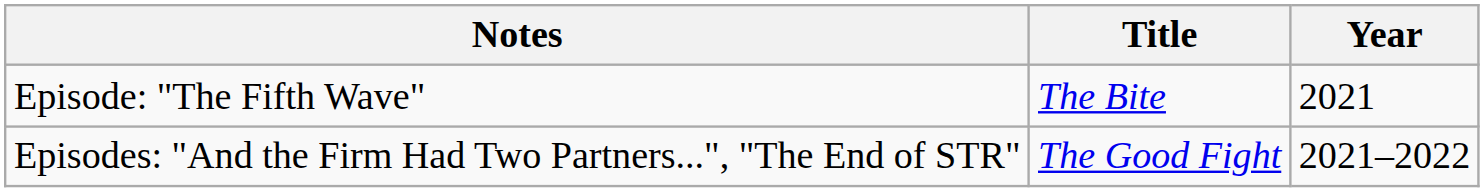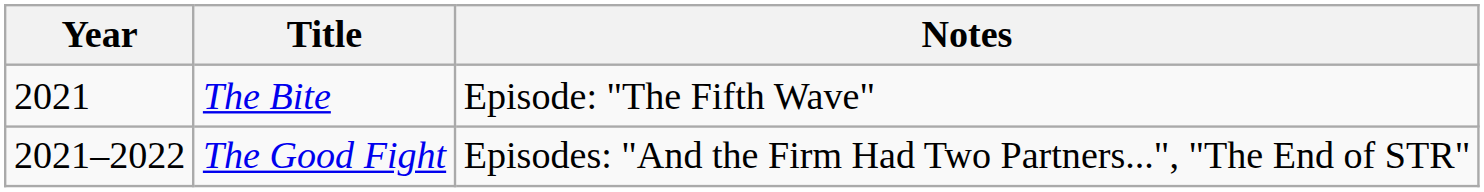 <table class="wikitable sortable">
 <tr>
+<th>Year</th>
+<th>Title</th>
 <th class="unsortable">Notes</th>
-<th>Title</th>
-<th>Year</th>
 </tr>
 <tr>
+<td>2021</td>
+<td><em><a href='#'>The Bite</a></em></td>
 <td>Episode: "The Fifth Wave"</td>
-<td><em><a href='#'>The Bite</a></em></td>
-<td>2021</td>
 </tr>
 <tr>
+<td>2021–2022</td>
+<td><em><a href='#'>The Good Fight</a></em></td>
 <td>Episodes: "And the Firm Had Two Partners...", "The End of STR"</td>
-<td><em><a href='#'>The Good Fight</a></em></td>
-<td>2021–2022</td>
 </tr>
 </table>
